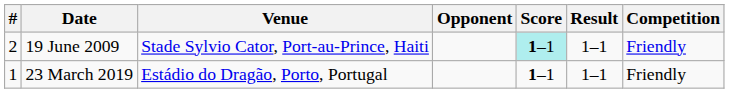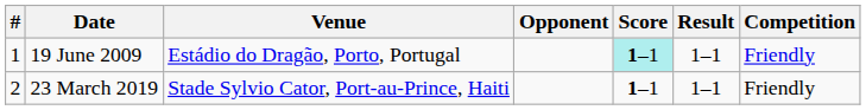 <table class="wikitable">
 <tr>
 <th>#</th>
 <th>Date</th>
 <th>Venue</th>
 <th>Opponent</th>
 <th>Score</th>
 <th>Result</th>
 <th>Competition</th>
 </tr>
 <tr>
-<td>2</td>
+<td>1</td>
 <td>19 June 2009</td>
-<td><a href='#'>Stade Sylvio Cator</a>, <a href='#'>Port-au-Prince</a>, <a href='#'>Haiti</a></td>
+<td><a href='#'>Estádio do Dragão</a>, <a href='#'>Porto</a>, Portugal</td>
 <td></td>
 <td align=center style="background: paleturquoise;"><strong>1</strong>–1</td>
 <td align=center>1–1</td>
 <td><a href='#'>Friendly</a></td>
 </tr>
 <tr>
-<td>1</td>
+<td>2</td>
 <td>23 March 2019</td>
-<td><a href='#'>Estádio do Dragão</a>, <a href='#'>Porto</a>, Portugal</td>
+<td><a href='#'>Stade Sylvio Cator</a>, <a href='#'>Port-au-Prince</a>, <a href='#'>Haiti</a></td>
 <td></td>
 <td align=center><strong>1</strong>–1</td>
 <td align=center>1–1</td>
 <td>Friendly</td>
 </tr>
 </table>
